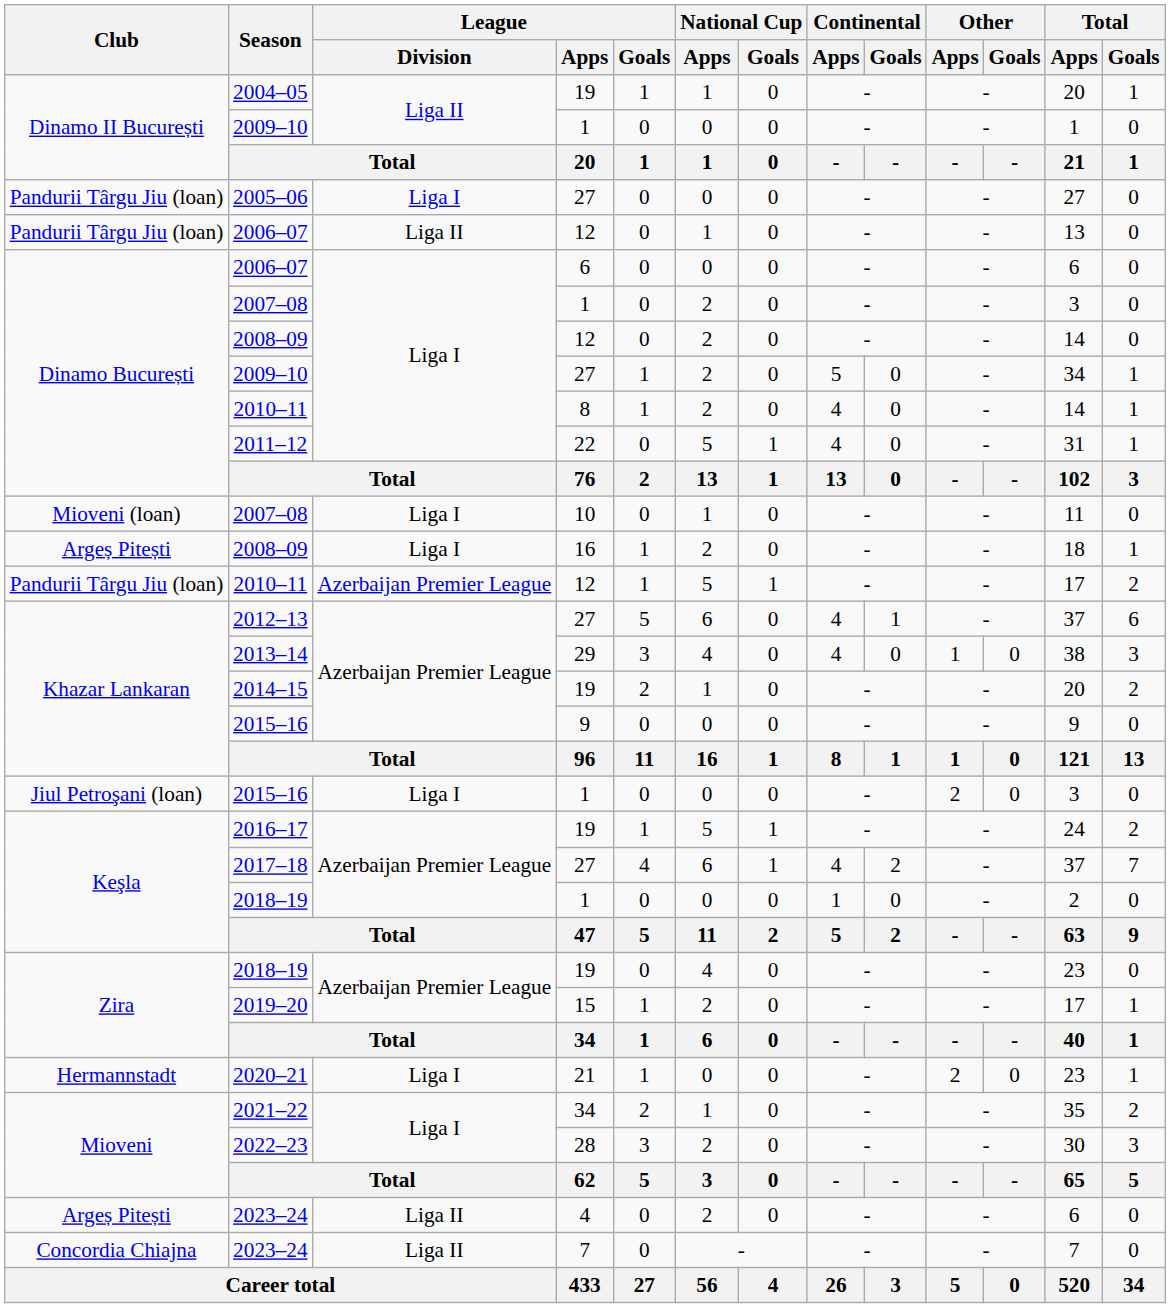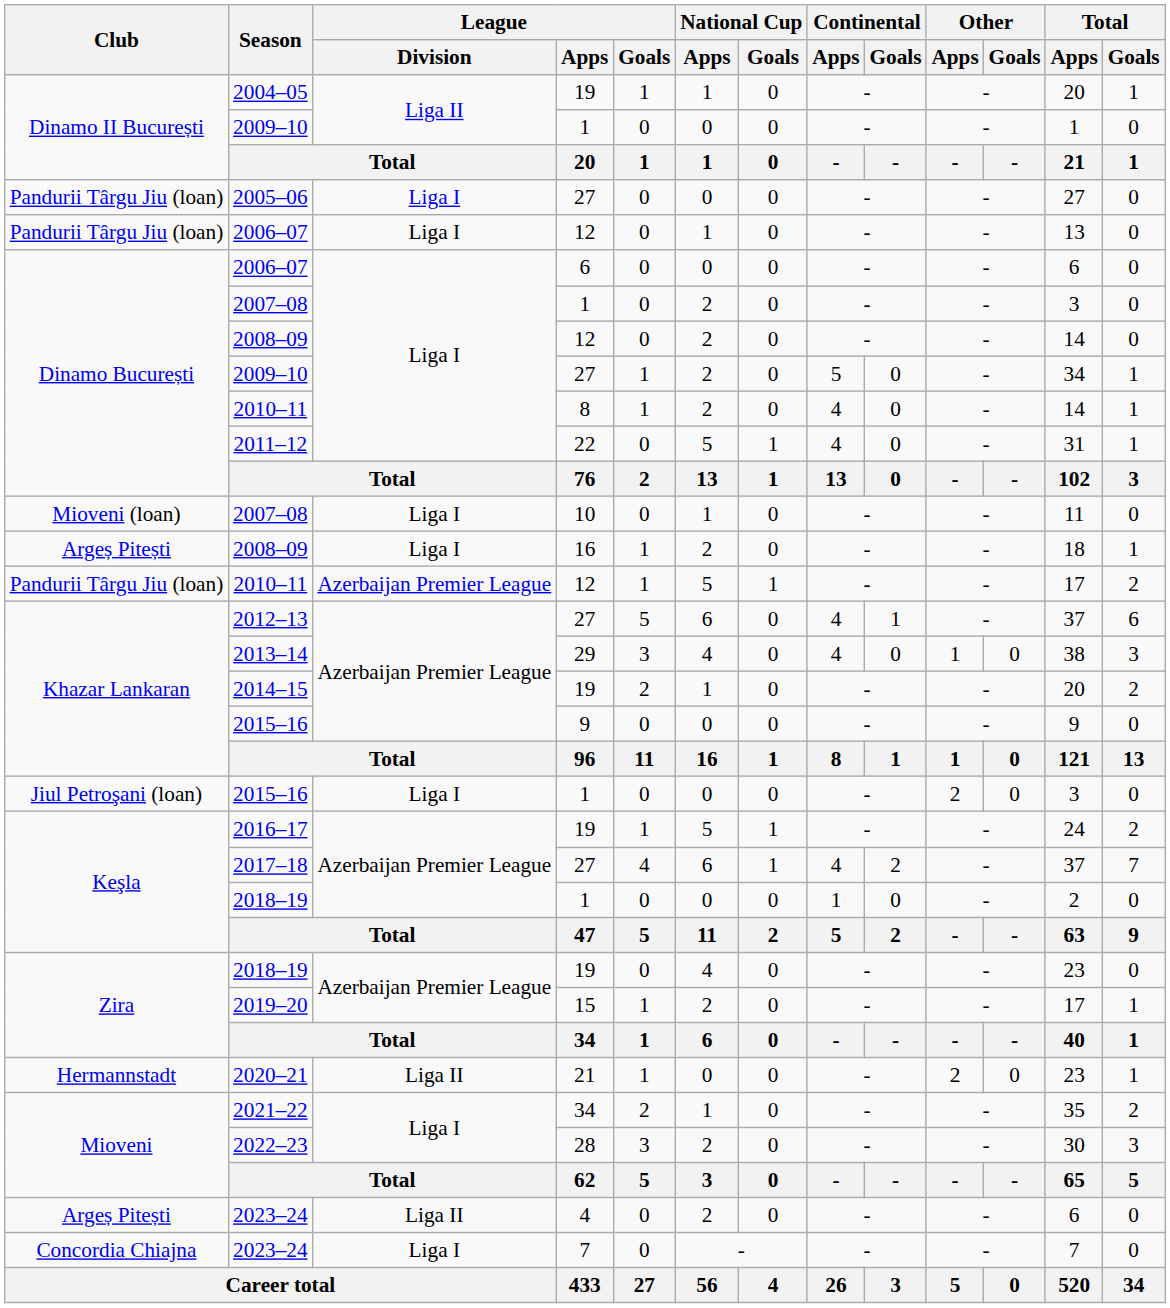 <table class="wikitable" style="font-size:95%; text-align: center;">
 <tr>
 <th rowspan="2">Club</th>
 <th rowspan="2">Season</th>
 <th colspan="3">League</th>
 <th colspan="2">National Cup</th>
 <th colspan="2">Continental</th>
 <th colspan="2">Other</th>
 <th colspan="2">Total</th>
 </tr>
 <tr>
 <th>Division</th>
 <th>Apps</th>
 <th>Goals</th>
 <th>Apps</th>
 <th>Goals</th>
 <th>Apps</th>
 <th>Goals</th>
 <th>Apps</th>
 <th>Goals</th>
 <th>Apps</th>
 <th>Goals</th>
 </tr>
 <tr>
 <td rowspan="3" valign="center"><a href='#'>Dinamo II București</a></td>
 <td><a href='#'>2004–05</a></td>
 <td rowspan="2" valign="center"><a href='#'>Liga II</a></td>
 <td>19</td>
 <td>1</td>
 <td>1</td>
 <td>0</td>
 <td colspan="2">-</td>
 <td colspan="2">-</td>
 <td>20</td>
 <td>1</td>
 </tr>
 <tr>
 <td><a href='#'>2009–10</a></td>
 <td>1</td>
 <td>0</td>
 <td>0</td>
 <td>0</td>
 <td colspan="2">-</td>
 <td colspan="2">-</td>
 <td>1</td>
 <td>0</td>
 </tr>
 <tr>
 <th colspan="2">Total</th>
 <th>20</th>
 <th>1</th>
 <th>1</th>
 <th>0</th>
 <th>-</th>
 <th>-</th>
 <th>-</th>
 <th>-</th>
 <th>21</th>
 <th>1</th>
 </tr>
 <tr>
 <td rowspan="1" valign="center"><a href='#'>Pandurii Târgu Jiu</a> (loan)</td>
 <td><a href='#'>2005–06</a></td>
 <td rowspan="1" valign="center"><a href='#'>Liga I</a></td>
 <td>27</td>
 <td>0</td>
 <td>0</td>
 <td>0</td>
 <td colspan="2">-</td>
 <td colspan="2">-</td>
 <td>27</td>
 <td>0</td>
 </tr>
 <tr>
 <td rowspan="1" valign="center"><a href='#'>Pandurii Târgu Jiu</a> (loan)</td>
 <td><a href='#'>2006–07</a></td>
-<td>Liga II</td>
+<td rowspan="1" valign="center">Liga I</td>
 <td>12</td>
 <td>0</td>
 <td>1</td>
 <td>0</td>
 <td colspan="2">-</td>
 <td colspan="2">-</td>
 <td>13</td>
 <td>0</td>
 </tr>
 <tr>
 <td rowspan="7" valign="center"><a href='#'>Dinamo București</a></td>
 <td><a href='#'>2006–07</a></td>
 <td rowspan="6" valign="center">Liga I</td>
 <td>6</td>
 <td>0</td>
 <td>0</td>
 <td>0</td>
 <td colspan="2">-</td>
 <td colspan="2">-</td>
 <td>6</td>
 <td>0</td>
 </tr>
 <tr>
 <td><a href='#'>2007–08</a></td>
 <td>1</td>
 <td>0</td>
 <td>2</td>
 <td>0</td>
 <td colspan="2">-</td>
 <td colspan="2">-</td>
 <td>3</td>
 <td>0</td>
 </tr>
 <tr>
 <td><a href='#'>2008–09</a></td>
 <td>12</td>
 <td>0</td>
 <td>2</td>
 <td>0</td>
 <td colspan="2">-</td>
 <td colspan="2">-</td>
 <td>14</td>
 <td>0</td>
 </tr>
 <tr>
 <td><a href='#'>2009–10</a></td>
 <td>27</td>
 <td>1</td>
 <td>2</td>
 <td>0</td>
 <td>5</td>
 <td>0</td>
 <td colspan="2">-</td>
 <td>34</td>
 <td>1</td>
 </tr>
 <tr>
 <td><a href='#'>2010–11</a></td>
 <td>8</td>
 <td>1</td>
 <td>2</td>
 <td>0</td>
 <td>4</td>
 <td>0</td>
 <td colspan="2">-</td>
 <td>14</td>
 <td>1</td>
 </tr>
 <tr>
 <td><a href='#'>2011–12</a></td>
 <td>22</td>
 <td>0</td>
 <td>5</td>
 <td>1</td>
 <td>4</td>
 <td>0</td>
 <td colspan="2">-</td>
 <td>31</td>
 <td>1</td>
 </tr>
 <tr>
 <th colspan="2">Total</th>
 <th>76</th>
 <th>2</th>
 <th>13</th>
 <th>1</th>
 <th>13</th>
 <th>0</th>
 <th>-</th>
 <th>-</th>
 <th>102</th>
 <th>3</th>
 </tr>
 <tr>
 <td><a href='#'>Mioveni</a> (loan)</td>
 <td><a href='#'>2007–08</a></td>
 <td>Liga I</td>
 <td>10</td>
 <td>0</td>
 <td>1</td>
 <td>0</td>
 <td colspan="2">-</td>
 <td colspan="2">-</td>
 <td>11</td>
 <td>0</td>
 </tr>
 <tr>
 <td><a href='#'>Argeș Pitești</a></td>
 <td><a href='#'>2008–09</a></td>
 <td>Liga I</td>
 <td>16</td>
 <td>1</td>
 <td>2</td>
 <td>0</td>
 <td colspan="2">-</td>
 <td colspan="2">-</td>
 <td>18</td>
 <td>1</td>
 </tr>
 <tr>
 <td rowspan="1" valign="center"><a href='#'>Pandurii Târgu Jiu</a> (loan)</td>
 <td><a href='#'>2010–11</a></td>
 <td><a href='#'>Azerbaijan Premier League</a></td>
 <td>12</td>
 <td>1</td>
 <td>5</td>
 <td>1</td>
 <td colspan="2">-</td>
 <td colspan="2">-</td>
 <td>17</td>
 <td>2</td>
 </tr>
 <tr>
 <td rowspan="5" valign="center"><a href='#'>Khazar Lankaran</a></td>
 <td><a href='#'>2012–13</a></td>
 <td rowspan="4" valign="center">Azerbaijan Premier League</td>
 <td>27</td>
 <td>5</td>
 <td>6</td>
 <td>0</td>
 <td>4</td>
 <td>1</td>
 <td colspan="2">-</td>
 <td>37</td>
 <td>6</td>
 </tr>
 <tr>
 <td><a href='#'>2013–14</a></td>
 <td>29</td>
 <td>3</td>
 <td>4</td>
 <td>0</td>
 <td>4</td>
 <td>0</td>
 <td>1</td>
 <td>0</td>
 <td>38</td>
 <td>3</td>
 </tr>
 <tr>
 <td><a href='#'>2014–15</a></td>
 <td>19</td>
 <td>2</td>
 <td>1</td>
 <td>0</td>
 <td colspan="2">-</td>
 <td colspan="2">-</td>
 <td>20</td>
 <td>2</td>
 </tr>
 <tr>
 <td><a href='#'>2015–16</a></td>
 <td>9</td>
 <td>0</td>
 <td>0</td>
 <td>0</td>
 <td colspan="2">-</td>
 <td colspan="2">-</td>
 <td>9</td>
 <td>0</td>
 </tr>
 <tr>
 <th colspan="2">Total</th>
 <th>96</th>
 <th>11</th>
 <th>16</th>
 <th>1</th>
 <th>8</th>
 <th>1</th>
 <th>1</th>
 <th>0</th>
 <th>121</th>
 <th>13</th>
 </tr>
 <tr>
 <td rowspan="1" valign="center"><a href='#'>Jiul Petroşani</a> (loan)</td>
 <td><a href='#'>2015–16</a></td>
 <td>Liga I</td>
 <td>1</td>
 <td>0</td>
 <td>0</td>
 <td>0</td>
 <td colspan="2">-</td>
 <td>2</td>
 <td>0</td>
 <td>3</td>
 <td>0</td>
 </tr>
 <tr>
 <td rowspan="4" valign="center"><a href='#'>Keşla</a></td>
 <td><a href='#'>2016–17</a></td>
 <td rowspan="3" valign="center">Azerbaijan Premier League</td>
 <td>19</td>
 <td>1</td>
 <td>5</td>
 <td>1</td>
 <td colspan="2">-</td>
 <td colspan="2">-</td>
 <td>24</td>
 <td>2</td>
 </tr>
 <tr>
 <td><a href='#'>2017–18</a></td>
 <td>27</td>
 <td>4</td>
 <td>6</td>
 <td>1</td>
 <td>4</td>
 <td>2</td>
 <td colspan="2">-</td>
 <td>37</td>
 <td>7</td>
 </tr>
 <tr>
 <td><a href='#'>2018–19</a></td>
 <td>1</td>
 <td>0</td>
 <td>0</td>
 <td>0</td>
 <td>1</td>
 <td>0</td>
 <td colspan="2">-</td>
 <td>2</td>
 <td>0</td>
 </tr>
 <tr>
 <th colspan="2">Total</th>
 <th>47</th>
 <th>5</th>
 <th>11</th>
 <th>2</th>
 <th>5</th>
 <th>2</th>
 <th>-</th>
 <th>-</th>
 <th>63</th>
 <th>9</th>
 </tr>
 <tr>
 <td rowspan="3" valign="center"><a href='#'>Zira</a></td>
 <td><a href='#'>2018–19</a></td>
 <td rowspan="2" valign="center">Azerbaijan Premier League</td>
 <td>19</td>
 <td>0</td>
 <td>4</td>
 <td>0</td>
 <td colspan="2">-</td>
 <td colspan="2">-</td>
 <td>23</td>
 <td>0</td>
 </tr>
 <tr>
 <td><a href='#'>2019–20</a></td>
 <td>15</td>
 <td>1</td>
 <td>2</td>
 <td>0</td>
 <td colspan="2">-</td>
 <td colspan="2">-</td>
 <td>17</td>
 <td>1</td>
 </tr>
 <tr>
 <th colspan="2">Total</th>
 <th>34</th>
 <th>1</th>
 <th>6</th>
 <th>0</th>
 <th>-</th>
 <th>-</th>
 <th>-</th>
 <th>-</th>
 <th>40</th>
 <th>1</th>
 </tr>
 <tr>
 <td><a href='#'>Hermannstadt</a></td>
 <td><a href='#'>2020–21</a></td>
-<td>Liga I</td>
+<td>Liga II</td>
 <td>21</td>
 <td>1</td>
 <td>0</td>
 <td>0</td>
 <td colspan="2">-</td>
 <td>2</td>
 <td>0</td>
 <td>23</td>
 <td>1</td>
 </tr>
 <tr>
 <td rowspan="3" valign="center"><a href='#'>Mioveni</a></td>
 <td><a href='#'>2021–22</a></td>
 <td rowspan="2" valign="center">Liga I</td>
 <td>34</td>
 <td>2</td>
 <td>1</td>
 <td>0</td>
 <td colspan="2">-</td>
 <td colspan="2">-</td>
 <td>35</td>
 <td>2</td>
 </tr>
 <tr>
 <td><a href='#'>2022–23</a></td>
 <td>28</td>
 <td>3</td>
 <td>2</td>
 <td>0</td>
 <td colspan="2">-</td>
 <td colspan="2">-</td>
 <td>30</td>
 <td>3</td>
 </tr>
 <tr>
 <th colspan="2">Total</th>
 <th>62</th>
 <th>5</th>
 <th>3</th>
 <th>0</th>
 <th>-</th>
 <th>-</th>
 <th>-</th>
 <th>-</th>
 <th>65</th>
 <th>5</th>
 </tr>
 <tr>
 <td><a href='#'>Argeș Pitești</a></td>
 <td><a href='#'>2023–24</a></td>
 <td>Liga II</td>
 <td>4</td>
 <td>0</td>
 <td>2</td>
 <td>0</td>
 <td colspan="2">-</td>
 <td colspan="2">-</td>
 <td>6</td>
 <td>0</td>
 </tr>
 <tr>
 <td><a href='#'>Concordia Chiajna</a></td>
 <td><a href='#'>2023–24</a></td>
-<td>Liga II</td>
+<td>Liga I</td>
 <td>7</td>
 <td>0</td>
 <td colspan="2">-</td>
 <td colspan="2">-</td>
 <td colspan="2">-</td>
 <td>7</td>
 <td>0</td>
 </tr>
 <tr>
 <th colspan="3">Career total</th>
 <th>433</th>
 <th>27</th>
 <th>56</th>
 <th>4</th>
 <th>26</th>
 <th>3</th>
 <th>5</th>
 <th>0</th>
 <th>520</th>
 <th>34</th>
 </tr>
 </table>
